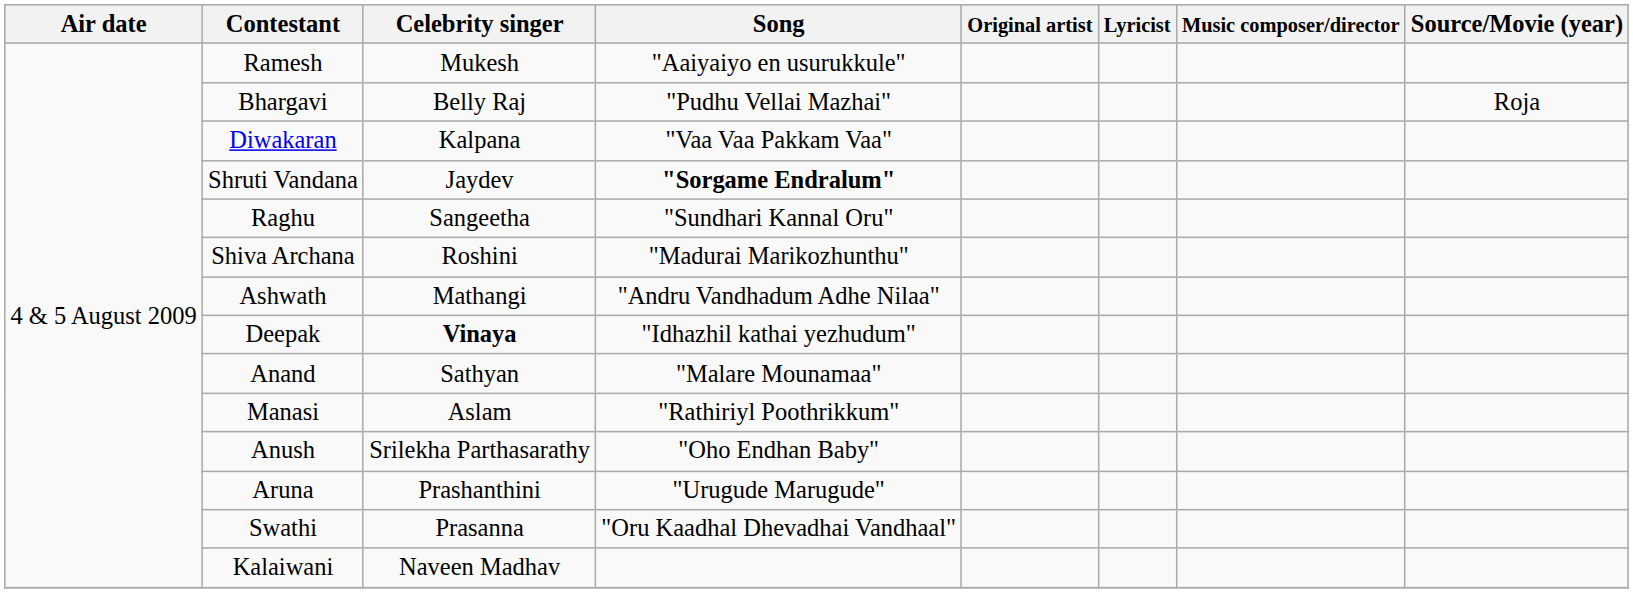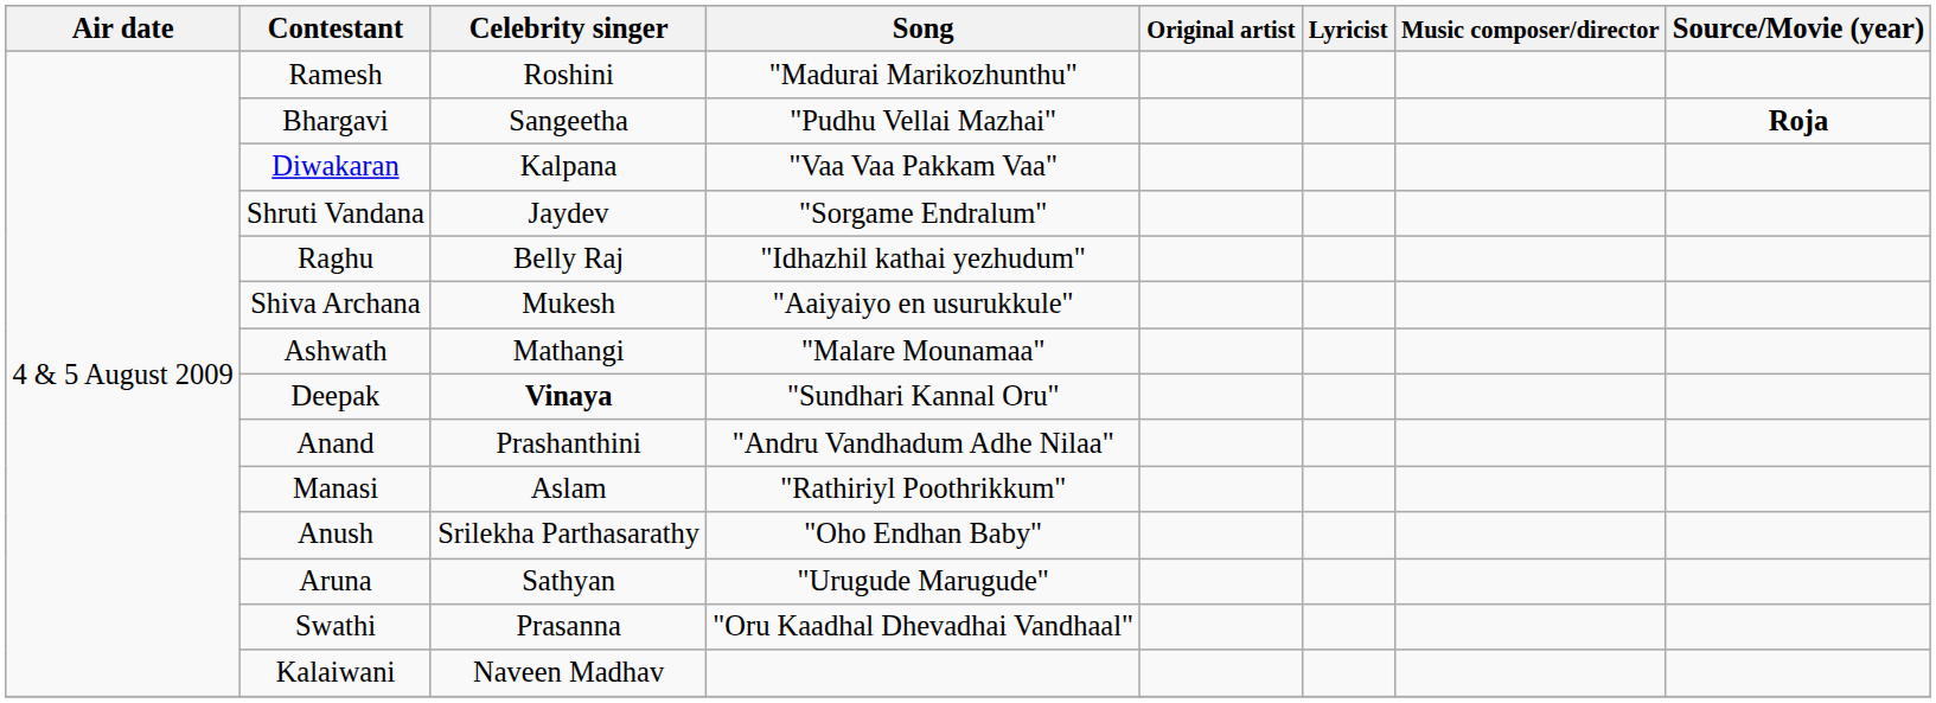 <table class="wikitable sortable" style="text-align: center; width: auto;">
 <tr style="background:lightgrey; text-align:center;">
 <th>Air date</th>
 <th>Contestant</th>
 <th>Celebrity singer</th>
 <th>Song</th>
 <th><small>Original artist</small></th>
 <th><small>Lyricist</small></th>
 <th><small>Music composer/director</small></th>
 <th>Source/Movie (year)</th>
 </tr>
 <tr>
 <td rowspan=14>4 & 5 August 2009</td>
 <td>Ramesh</td>
-<td>Mukesh</td>
-<td>"Aaiyaiyo en usurukkule"</td>
+<td>Roshini</td>
+<td>"Madurai Marikozhunthu"</td>
 <td><small></small></td>
 <td><small></small></td>
 <td><small></small></td>
 <td></td>
 </tr>
 <tr>
 <td>Bhargavi</td>
-<td>Belly Raj</td>
+<td>Sangeetha</td>
 <td>"Pudhu Vellai Mazhai"</td>
 <td><small></small></td>
 <td><small></small></td>
 <td><small></small></td>
-<td>Roja</td>
+<td><strong>Roja</strong></td>
 </tr>
 <tr>
 <td><a href='#'>Diwakaran</a></td>
 <td>Kalpana</td>
 <td>"Vaa Vaa Pakkam Vaa"</td>
 <td><small></small></td>
 <td><small></small></td>
 <td><small></small></td>
 <td></td>
 </tr>
 <tr>
 <td>Shruti Vandana</td>
 <td>Jaydev</td>
-<td><strong>"Sorgame Endralum"</strong></td>
+<td>"Sorgame Endralum"</td>
 <td><small></small></td>
 <td><small></small></td>
 <td><small></small></td>
 <td></td>
 </tr>
 <tr>
 <td>Raghu</td>
-<td>Sangeetha</td>
-<td>"Sundhari Kannal Oru"</td>
+<td>Belly Raj</td>
+<td>"Idhazhil kathai yezhudum"</td>
 <td><small></small></td>
 <td><small></small></td>
 <td><small></small></td>
 <td></td>
 </tr>
 <tr>
 <td>Shiva Archana</td>
-<td>Roshini</td>
-<td>"Madurai Marikozhunthu"</td>
+<td>Mukesh</td>
+<td>"Aaiyaiyo en usurukkule"</td>
 <td><small></small></td>
 <td><small></small></td>
 <td><small></small></td>
 <td></td>
 </tr>
 <tr>
 <td>Ashwath</td>
 <td>Mathangi</td>
-<td>"Andru Vandhadum Adhe Nilaa"</td>
+<td>"Malare Mounamaa"</td>
 <td><small></small></td>
 <td><small></small></td>
 <td><small></small></td>
 <td></td>
 </tr>
 <tr>
 <td>Deepak</td>
 <td><strong>Vinaya</strong></td>
-<td>"Idhazhil kathai yezhudum"</td>
+<td>"Sundhari Kannal Oru"</td>
 <td><small></small></td>
 <td><small></small></td>
 <td><small></small></td>
 <td></td>
 </tr>
 <tr>
 <td>Anand</td>
-<td>Sathyan</td>
-<td>"Malare Mounamaa"</td>
+<td>Prashanthini</td>
+<td>"Andru Vandhadum Adhe Nilaa"</td>
 <td><small></small></td>
 <td><small></small></td>
 <td><small></small></td>
 <td></td>
 </tr>
 <tr>
 <td>Manasi</td>
 <td>Aslam</td>
 <td>"Rathiriyl Poothrikkum"</td>
 <td><small></small></td>
 <td><small></small></td>
 <td><small></small></td>
 <td></td>
 </tr>
 <tr>
 <td>Anush</td>
 <td>Srilekha Parthasarathy</td>
 <td>"Oho Endhan Baby"</td>
 <td><small></small></td>
 <td><small></small></td>
 <td><small></small></td>
 <td></td>
 </tr>
 <tr>
 <td>Aruna</td>
-<td>Prashanthini</td>
+<td>Sathyan</td>
 <td>"Urugude Marugude"</td>
 <td><small></small></td>
 <td><small></small></td>
 <td><small></small></td>
 <td></td>
 </tr>
 <tr>
 <td>Swathi</td>
 <td>Prasanna</td>
 <td>"Oru Kaadhal Dhevadhai Vandhaal"</td>
 <td><small></small></td>
 <td><small></small></td>
 <td><small></small></td>
 <td></td>
 </tr>
 <tr>
 <td>Kalaiwani</td>
 <td>Naveen Madhav</td>
 <td></td>
 <td><small></small></td>
 <td><small></small></td>
 <td><small></small></td>
 <td></td>
 </tr>
 <tr>
 </tr>
 </table>
